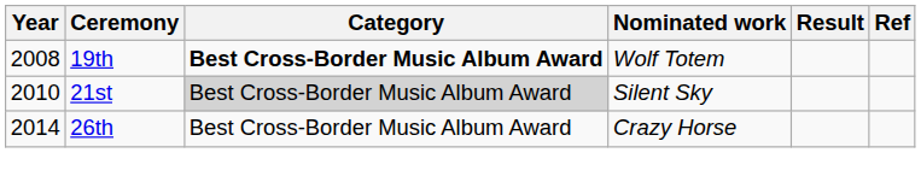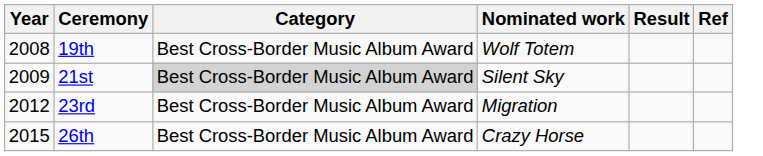 <table class="wikitable sortable">
 <tr>
 <th>Year</th>
 <th>Ceremony</th>
 <th>Category</th>
 <th>Nominated work</th>
 <th>Result</th>
 <th>Ref</th>
 </tr>
 <tr>
 <td>2008</td>
 <td><a href='#'>19th</a></td>
-<td><strong>Best Cross-Border Music Album Award</strong></td>
+<td>Best Cross-Border Music Album Award</td>
 <td><em>Wolf Totem</em></td>
 <td></td>
 <td></td>
 </tr>
 <tr>
-<td>2010</td>
+<td>2009</td>
 <td><a href='#'>21st</a></td>
 <td style="background: lightgrey;">Best Cross-Border Music Album Award</td>
 <td><em>Silent Sky</em></td>
 <td></td>
 <td></td>
 </tr>
 <tr>
-<td>2014</td>
+<td>2012</td>
+<td><a href='#'>23rd</a></td>
+<td>Best Cross-Border Music Album Award</td>
+<td><em>Migration</em></td>
+<td></td>
+<td></td>
+</tr>
+<tr>
+<td>2015</td>
 <td><a href='#'>26th</a></td>
 <td>Best Cross-Border Music Album Award</td>
 <td><em>Crazy Horse</em></td>
 <td></td>
 <td></td>
 </tr>
 </table>
